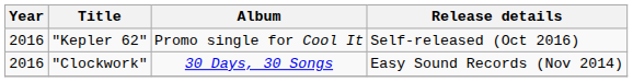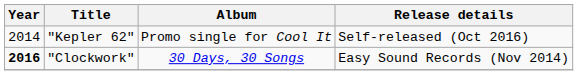 <table class="wikitable plainrowheaders" style="text-align:center;">
 <tr>
 <th scope="col" rowspan="1" style="width:2.5em;">Year</th>
 <th scope="col" rowspan="1">Title</th>
 <th scope="col" rowspan="1">Album</th>
 <th scope="col" rowspan="1">Release details</th>
 </tr>
 <tr>
-<td rowspan="1">2016</td>
+<td rowspan="1">2014</td>
 <td scope="row">"Kepler 62"</td>
 <td>Promo single for <em>Cool It</em></td>
 <td align=left>Self-released (Oct 2016)</td>
 </tr>
 <tr>
-<td rowspan="1">2016</td>
+<td rowspan="1"><strong>2016</strong></td>
 <td scope="row">"Clockwork"</td>
 <td><em><a href='#'>30 Days, 30 Songs</a></em></td>
 <td align=left>Easy Sound Records (Nov 2014)</td>
 </tr>
 <tr>
 </tr>
 </table>
